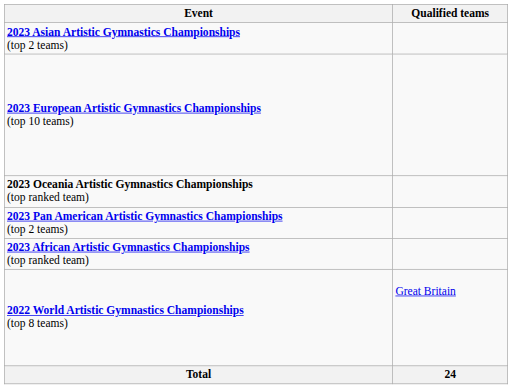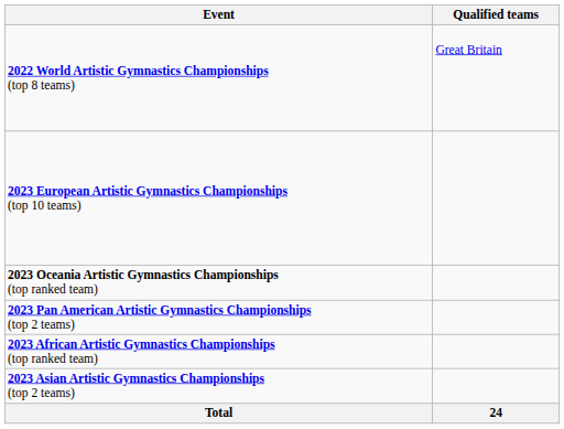 <table class="wikitable mw-collapsible mw-collapsed" style="width:700px;">
 <tr>
 <th>Event</th>
 <th>Qualified teams</th>
 </tr>
 <tr>
-<td><strong><a href='#'>2023 Asian Artistic Gymnastics Championships</a></strong><br>(top 2 teams)</td>
-<td> <br> </td>
+<td><strong><a href='#'>2022 World Artistic Gymnastics Championships</a></strong><br>(top 8 teams)</td>
+<td><br> <a href='#'>Great Britain</a><br><br><br><br><br><br></td>
 </tr>
 <tr>
 <td><strong><a href='#'>2023 European Artistic Gymnastics Championships</a></strong><br>(top 10 teams)</td>
 <td><br><br><br><br><br><br><br><br> <br></td>
 </tr>
 <tr>
 <td><strong>2023 Oceania Artistic Gymnastics Championships</strong><br>(top ranked team)</td>
 <td></td>
 </tr>
 <tr>
 <td><strong><a href='#'>2023 Pan American Artistic Gymnastics Championships</a></strong><br>(top 2 teams)</td>
 <td><br></td>
 </tr>
 <tr>
 <td><strong><a href='#'>2023 African Artistic Gymnastics Championships</a></strong><br>(top ranked team)</td>
 <td></td>
 </tr>
 <tr>
-<td><strong><a href='#'>2022 World Artistic Gymnastics Championships</a></strong><br>(top 8 teams)</td>
-<td><br> <a href='#'>Great Britain</a><br><br><br><br><br><br></td>
+<td><strong><a href='#'>2023 Asian Artistic Gymnastics Championships</a></strong><br>(top 2 teams)</td>
+<td> <br> </td>
 </tr>
 <tr>
 <th colspan="1">Total</th>
 <th>24</th>
 </tr>
 </table>
